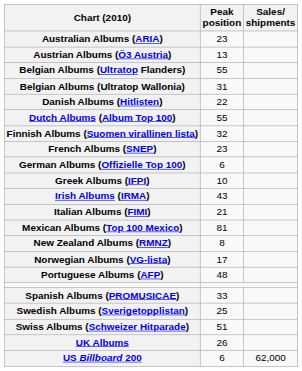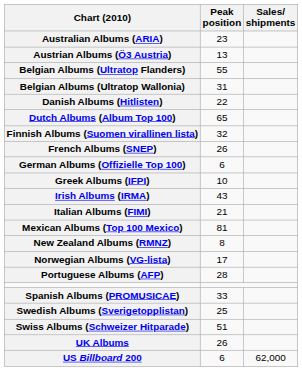 <table class="wikitable sortable plainrowheaders">
 <tr style="background:#ebf5ff;">
 <th align="left">Chart (2010)</th>
 <th align="left">Peak<br>position</th>
 <th align="left">Sales/<br>shipments</th>
 </tr>
 <tr>
 <th scope="row">Australian Albums (<a href='#'>ARIA</a>)</th>
 <td style="text-align:center;">23</td>
 <td style="text-align:center;"></td>
 </tr>
 <tr>
 <th scope="row">Austrian Albums (<a href='#'>Ö3 Austria</a>)</th>
 <td style="text-align:center;">13</td>
 <td style="text-align:center;"></td>
 </tr>
 <tr>
 <th scope="row">Belgian Albums (<a href='#'>Ultratop</a> Flanders)</th>
 <td style="text-align:center;">55</td>
 <td style="text-align:center;"></td>
 </tr>
 <tr>
 <th scope="row">Belgian Albums (Ultratop Wallonia)</th>
 <td style="text-align:center;">31</td>
 <td style="text-align:center;"></td>
 </tr>
 <tr>
 <th scope="row">Danish Albums (<a href='#'>Hitlisten</a>)</th>
 <td style="text-align:center;">22</td>
 <td style="text-align:center;"></td>
 </tr>
 <tr>
 <th scope="row"><a href='#'>Dutch Albums</a> (<a href='#'>Album Top 100</a>)</th>
-<td style="text-align:center;">55</td>
+<td style="text-align:center;">65</td>
 <td style="text-align:center;"></td>
 </tr>
 <tr>
 <th scope="row">Finnish Albums (<a href='#'>Suomen virallinen lista</a>)</th>
 <td style="text-align:center;">32</td>
 <td style="text-align:center;"></td>
 </tr>
 <tr>
 <th scope="row">French Albums (<a href='#'>SNEP</a>)</th>
-<td style="text-align:center;">23</td>
+<td style="text-align:center;">26</td>
 <td style="text-align:center;"></td>
 </tr>
 <tr>
 <th scope="row">German Albums (<a href='#'>Offizielle Top 100</a>)</th>
 <td style="text-align:center;">6</td>
 <td style="text-align:center;"></td>
 </tr>
 <tr>
 <th scope="row">Greek Albums (<a href='#'>IFPI</a>)</th>
 <td align="center">10</td>
 <td style="text-align:center;"></td>
 </tr>
 <tr>
 <th scope="row"><a href='#'>Irish Albums</a> (<a href='#'>IRMA</a>)</th>
 <td align="center">43</td>
 <td></td>
 </tr>
 <tr>
 <th scope="row">Italian Albums (<a href='#'>FIMI</a>)</th>
 <td style="text-align:center;">21</td>
 <td style="text-align:center;"></td>
 </tr>
 <tr>
 <th scope="row">Mexican Albums (<a href='#'>Top 100 Mexico</a>)</th>
 <td style="text-align:center;">81</td>
 <td style="text-align:center;"></td>
 </tr>
 <tr>
 <th scope="row">New Zealand Albums (<a href='#'>RMNZ</a>)</th>
 <td style="text-align:center;">8</td>
 <td style="text-align:center;"></td>
 </tr>
 <tr>
 <th scope="row">Norwegian Albums (<a href='#'>VG-lista</a>)</th>
 <td style="text-align:center;">17</td>
 <td style="text-align:center;"></td>
 </tr>
 <tr>
 <th scope="row">Portuguese Albums (<a href='#'>AFP</a>)</th>
-<td style="text-align:center;">48</td>
+<td style="text-align:center;">28</td>
 <td style="text-align:center;"></td>
 </tr>
 <tr>
 <td style="text-align:center;"></td>
 </tr>
 <tr>
 <th scope="row">Spanish Albums (<a href='#'>PROMUSICAE</a>)</th>
 <td style="text-align:center;">33</td>
 <td style="text-align:center;"></td>
 </tr>
 <tr>
 <th scope="row">Swedish Albums (<a href='#'>Sverigetopplistan</a>)</th>
 <td style="text-align:center;">25</td>
 <td style="text-align:center;"></td>
 </tr>
 <tr>
 <th scope="row">Swiss Albums (<a href='#'>Schweizer Hitparade</a>)</th>
 <td style="text-align:center;">51</td>
 <td style="text-align:center;"></td>
 </tr>
 <tr>
 <th scope="row"><a href='#'>UK Albums</a></th>
 <td style="text-align:center;">26</td>
 <td style="text-align:center;"></td>
 </tr>
 <tr>
 <th scope="row"><a href='#'>US <em>Billboard</em> 200</a></th>
 <td style="text-align:center;">6</td>
 <td style="text-align:center;">62,000</td>
 </tr>
 </table>
